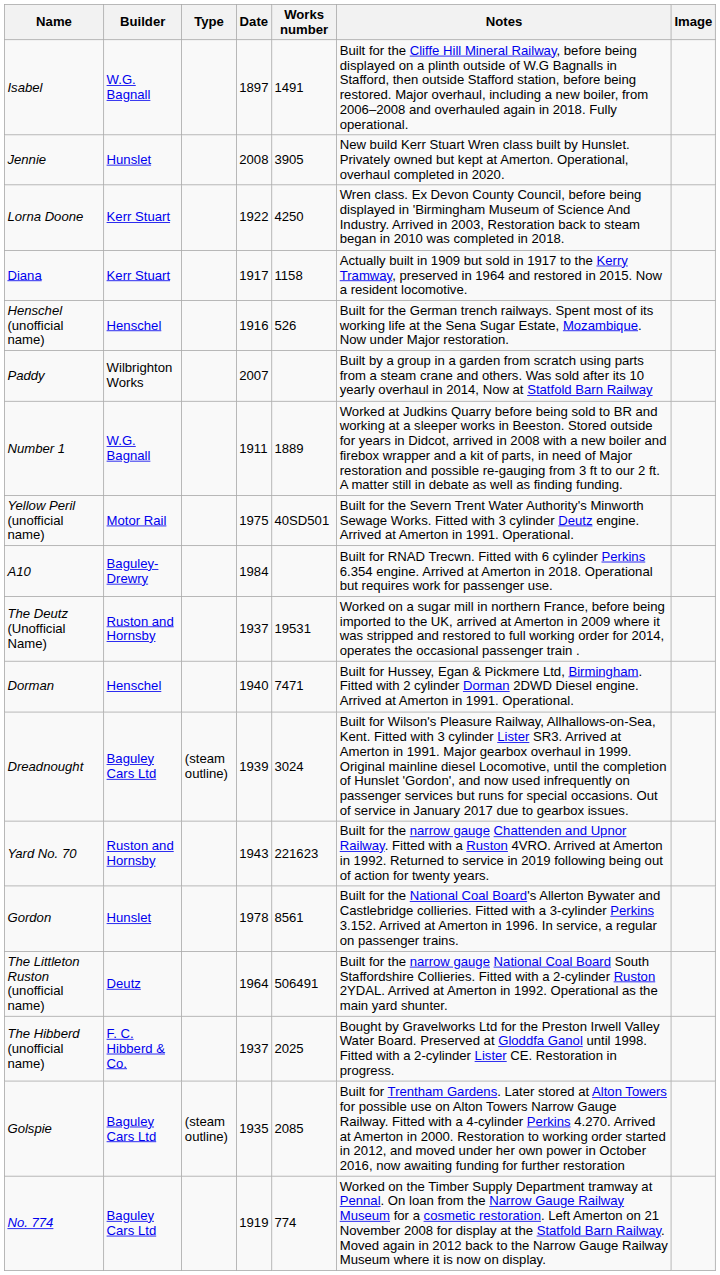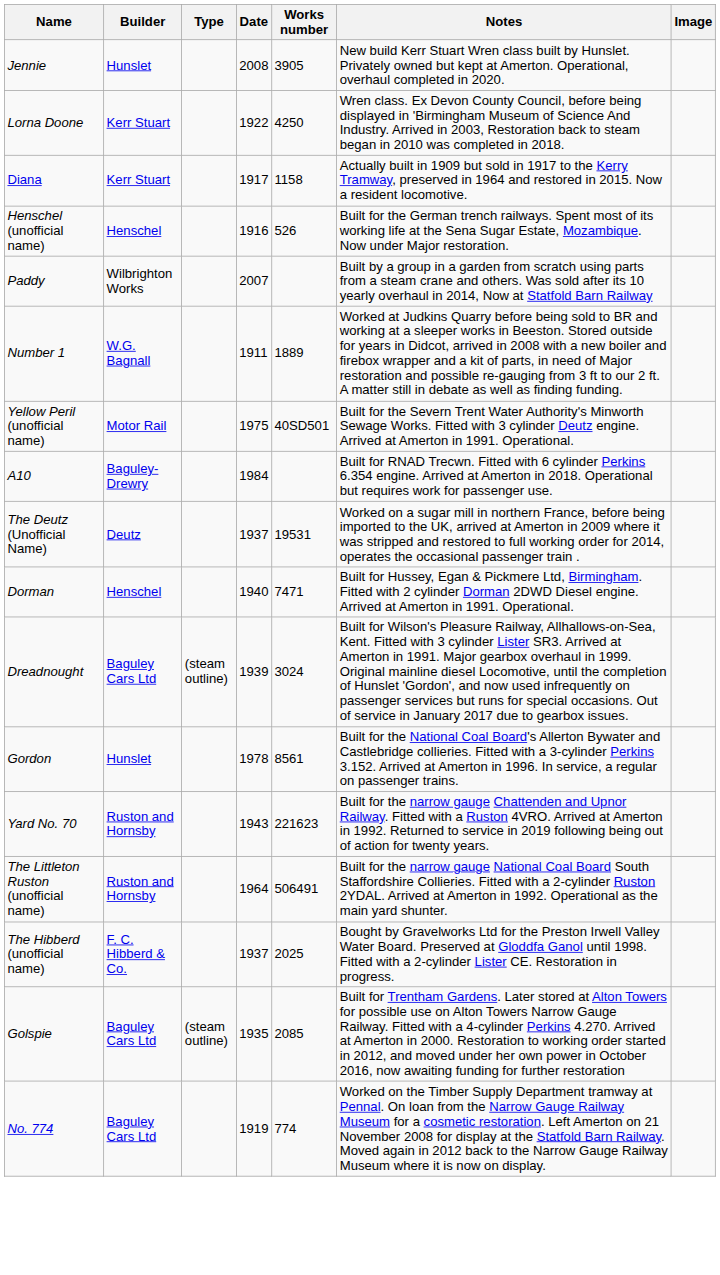 <table class="wikitable sortable">
 <tr>
 <th>Name</th>
 <th>Builder</th>
 <th>Type</th>
 <th>Date</th>
 <th>Works number</th>
 <th>Notes</th>
 <th>Image</th>
-</tr>
-<tr>
-<td><em>Isabel</em></td>
-<td><a href='#'>W.G. Bagnall</a></td>
-<td></td>
-<td>1897</td>
-<td>1491</td>
-<td>Built for the <a href='#'>Cliffe Hill Mineral Railway</a>, before being displayed on a plinth outside of W.G Bagnalls in Stafford, then outside Stafford station, before being restored. Major overhaul, including a new boiler, from 2006–2008 and overhauled again in 2018. Fully operational.</td>
-<td></td>
 </tr>
 <tr>
 <td><em>Jennie</em></td>
 <td><a href='#'>Hunslet</a></td>
 <td></td>
 <td>2008</td>
 <td>3905</td>
 <td>New build Kerr Stuart Wren class built by Hunslet. Privately owned but kept at Amerton. Operational, overhaul completed in 2020.</td>
 <td></td>
 </tr>
 <tr>
 <td><em>Lorna Doone</em></td>
 <td><a href='#'>Kerr Stuart</a></td>
 <td></td>
 <td>1922</td>
 <td>4250</td>
 <td>Wren class. Ex Devon County Council, before being displayed in 'Birmingham Museum of Science And Industry. Arrived in 2003, Restoration back to steam began in 2010 was completed in 2018.</td>
 <td></td>
 </tr>
 <tr>
 <td><a href='#'>Diana</a></td>
 <td><a href='#'>Kerr Stuart</a></td>
 <td></td>
 <td>1917</td>
 <td>1158</td>
 <td>Actually built in 1909 but sold in 1917 to the <a href='#'>Kerry Tramway</a>, preserved in 1964 and restored in 2015. Now a resident locomotive.</td>
 <td></td>
 </tr>
 <tr>
 <td><em>Henschel</em> (unofficial name)</td>
 <td><a href='#'>Henschel</a></td>
 <td></td>
 <td>1916</td>
 <td>526</td>
 <td>Built for the German trench railways. Spent most of its working life at the Sena Sugar Estate, <a href='#'>Mozambique</a>. Now under Major restoration.</td>
 <td></td>
 </tr>
 <tr>
 <td><em>Paddy</em></td>
 <td>Wilbrighton Works</td>
 <td></td>
 <td>2007</td>
 <td></td>
 <td>Built by a group in a garden from scratch using parts from a steam crane and others. Was sold after its 10 yearly overhaul in 2014, Now at <a href='#'>Statfold Barn Railway</a></td>
 <td></td>
 </tr>
 <tr>
 <td><em>Number 1</em></td>
 <td><a href='#'>W.G. Bagnall</a></td>
 <td></td>
 <td>1911</td>
 <td>1889</td>
 <td>Worked at Judkins Quarry before being sold to BR and working at a sleeper works in Beeston. Stored outside for years in Didcot, arrived in 2008 with a new boiler and firebox wrapper and a kit of parts, in need of Major restoration and possible re-gauging from 3 ft to our 2 ft. A matter still in debate as well as finding funding.</td>
 <td></td>
 </tr>
 <tr>
 <td><em>Yellow Peril</em> (unofficial name)</td>
 <td><a href='#'>Motor Rail</a></td>
 <td></td>
 <td>1975</td>
 <td>40SD501</td>
 <td>Built for the Severn Trent Water Authority's Minworth Sewage Works. Fitted with 3 cylinder <a href='#'>Deutz</a> engine. Arrived at Amerton in 1991. Operational.</td>
 <td></td>
 </tr>
 <tr>
 <td><em>A10</em></td>
 <td><a href='#'>Baguley-Drewry</a></td>
 <td></td>
 <td>1984</td>
 <td></td>
 <td>Built for RNAD Trecwn. Fitted with 6 cylinder <a href='#'>Perkins</a> 6.354 engine. Arrived at Amerton in 2018. Operational but requires work for passenger use.</td>
 <td></td>
 </tr>
 <tr>
 <td><em>The Deutz</em> (Unofficial Name)</td>
-<td><a href='#'>Ruston and Hornsby</a></td>
+<td><a href='#'>Deutz</a></td>
 <td></td>
 <td>1937</td>
 <td>19531</td>
 <td>Worked on a sugar mill in northern France, before being imported to the UK, arrived at Amerton in 2009 where it was stripped and restored to full working order for 2014, operates the occasional passenger train .</td>
 <td></td>
 </tr>
 <tr>
 <td><em>Dorman</em></td>
 <td><a href='#'>Henschel</a></td>
 <td></td>
 <td>1940</td>
 <td>7471</td>
 <td>Built for Hussey, Egan & Pickmere Ltd, <a href='#'>Birmingham</a>. Fitted with 2 cylinder <a href='#'>Dorman</a> 2DWD Diesel engine. Arrived at Amerton in 1991. Operational.</td>
 <td></td>
 </tr>
 <tr>
 <td><em>Dreadnought</em></td>
 <td><a href='#'>Baguley Cars Ltd</a></td>
 <td> (steam outline)</td>
 <td>1939</td>
 <td>3024</td>
 <td>Built for Wilson's Pleasure Railway, Allhallows-on-Sea, Kent. Fitted with 3 cylinder <a href='#'>Lister</a> SR3. Arrived at Amerton in 1991. Major gearbox overhaul in 1999. Original mainline diesel Locomotive, until the completion of Hunslet 'Gordon', and now used infrequently on passenger services but runs for special occasions. Out of service in January 2017 due to gearbox issues.</td>
 <td></td>
 </tr>
 <tr>
+<td><em>Gordon</em></td>
+<td><a href='#'>Hunslet</a></td>
+<td></td>
+<td>1978</td>
+<td>8561</td>
+<td>Built for the <a href='#'>National Coal Board</a>'s Allerton Bywater and Castlebridge collieries. Fitted with a 3-cylinder <a href='#'>Perkins</a> 3.152. Arrived at Amerton in 1996. In service, a regular on passenger trains.</td>
+<td></td>
+</tr>
+<tr>
 <td><em>Yard No. 70</em></td>
 <td><a href='#'>Ruston and Hornsby</a></td>
 <td></td>
 <td>1943</td>
 <td>221623</td>
 <td>Built for the  <a href='#'>narrow gauge</a> <a href='#'>Chattenden and Upnor Railway</a>. Fitted with a <a href='#'>Ruston</a> 4VRO. Arrived at Amerton in 1992. Returned to service in 2019 following being out of action for twenty years.</td>
 <td></td>
 </tr>
 <tr>
-<td><em>Gordon</em></td>
-<td><a href='#'>Hunslet</a></td>
-<td></td>
-<td>1978</td>
-<td>8561</td>
-<td>Built for the <a href='#'>National Coal Board</a>'s Allerton Bywater and Castlebridge collieries. Fitted with a 3-cylinder <a href='#'>Perkins</a> 3.152. Arrived at Amerton in 1996. In service, a regular on passenger trains.</td>
-<td></td>
-</tr>
-<tr>
 <td><em>The Littleton Ruston</em> (unofficial name)</td>
-<td><a href='#'>Deutz</a></td>
+<td><a href='#'>Ruston and Hornsby</a></td>
 <td></td>
 <td>1964</td>
 <td>506491</td>
 <td>Built for the  <a href='#'>narrow gauge</a> <a href='#'>National Coal Board</a> South Staffordshire Collieries. Fitted with a 2-cylinder <a href='#'>Ruston</a> 2YDAL. Arrived at Amerton in 1992. Operational as the main yard shunter.</td>
 <td></td>
 </tr>
 <tr>
 <td><em>The Hibberd</em> (unofficial name)</td>
 <td><a href='#'>F. C. Hibberd & Co.</a></td>
 <td></td>
 <td>1937</td>
 <td>2025</td>
 <td>Bought by Gravelworks Ltd for the Preston Irwell Valley Water Board. Preserved at <a href='#'>Gloddfa Ganol</a> until 1998. Fitted with a 2-cylinder <a href='#'>Lister</a> CE. Restoration in progress.</td>
 <td></td>
 </tr>
 <tr>
 <td><em>Golspie</em></td>
 <td><a href='#'>Baguley Cars Ltd</a></td>
 <td> (steam outline)</td>
 <td>1935</td>
 <td>2085</td>
 <td>Built for <a href='#'>Trentham Gardens</a>. Later stored at <a href='#'>Alton Towers</a> for possible use on Alton Towers Narrow Gauge Railway. Fitted with a 4-cylinder <a href='#'>Perkins</a> 4.270. Arrived at Amerton in 2000. Restoration to working order started in 2012, and moved under her own power in October 2016, now awaiting funding for further restoration</td>
 <td></td>
 </tr>
 <tr>
 <td><em><a href='#'>No. 774</a></em></td>
 <td><a href='#'>Baguley Cars Ltd</a></td>
 <td></td>
 <td>1919</td>
 <td>774</td>
 <td>Worked on the Timber Supply Department tramway at <a href='#'>Pennal</a>. On loan from the <a href='#'>Narrow Gauge Railway Museum</a> for a <a href='#'>cosmetic restoration</a>. Left Amerton on 21 November 2008 for display at the <a href='#'>Statfold Barn Railway</a>. Moved again in 2012 back to the Narrow Gauge Railway Museum where it is now on display.</td>
 <td></td>
 </tr>
 </table>
